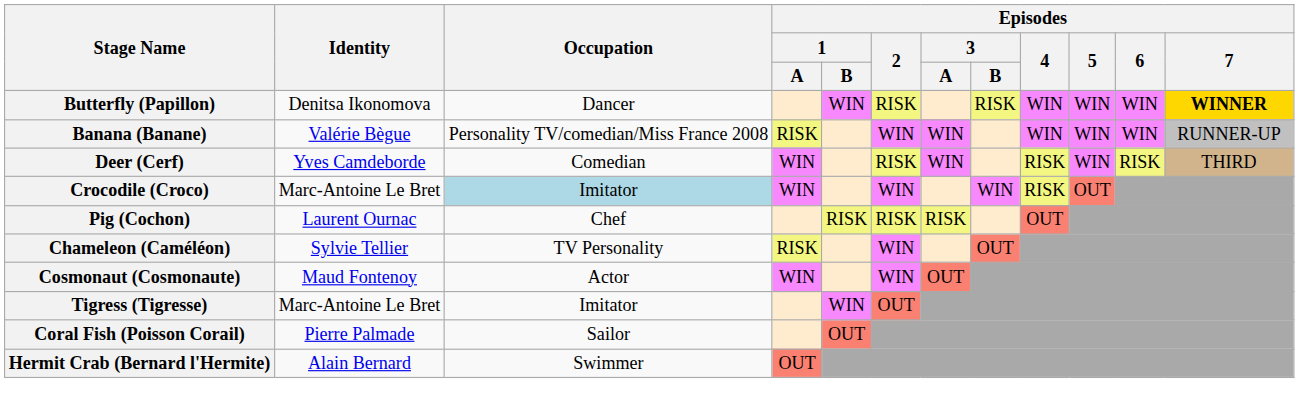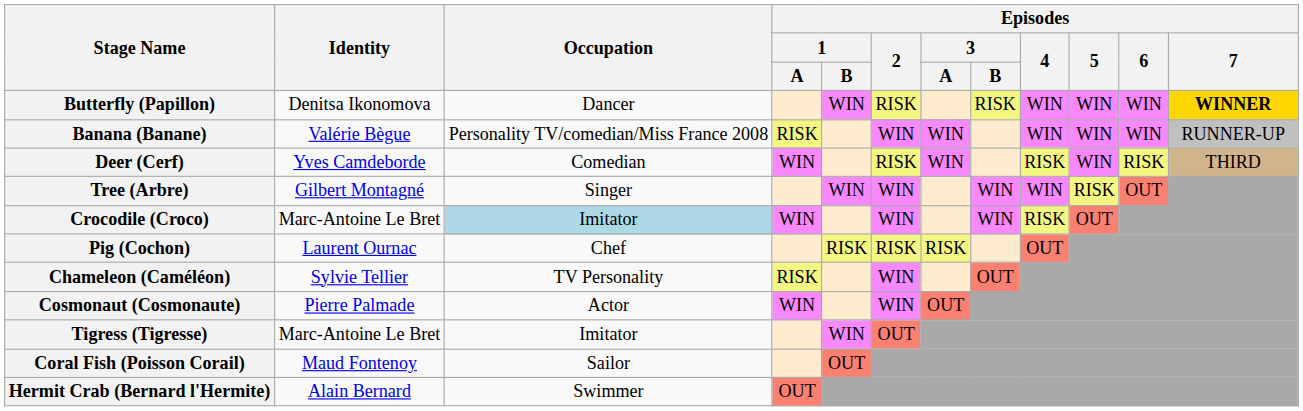 <table class="wikitable" style="text-align:center; ">
 <tr>
 <th rowspan=3>Stage Name</th>
 <th rowspan=3>Identity</th>
 <th rowspan=3>Occupation</th>
 <th colspan="9">Episodes</th>
 </tr>
 <tr>
 <th colspan=2>1</th>
 <th rowspan=2>2</th>
 <th colspan=2>3</th>
 <th rowspan=2>4</th>
 <th rowspan=2>5</th>
 <th rowspan=2>6</th>
 <th rowspan=2>7</th>
 </tr>
 <tr>
 <th>A</th>
 <th>B</th>
 <th>A</th>
 <th>B</th>
 </tr>
 <tr>
 <th>Butterfly (Papillon)</th>
 <td>Denitsa Ikonomova</td>
 <td>Dancer</td>
 <td bgcolor="#FFEBCD"></td>
 <td bgcolor="#F888FD">WIN</td>
 <td bgcolor="#F3F781">RISK</td>
 <td bgcolor="#FFEBCD"></td>
 <td bgcolor="#F3F781">RISK</td>
 <td bgcolor="#F888FD">WIN</td>
 <td bgcolor="#F888FD">WIN</td>
 <td bgcolor="#F888FD">WIN</td>
 <td bgcolor="gold"><strong>WINNER</strong></td>
 </tr>
 <tr>
 <th>Banana (Banane)</th>
 <td><a href='#'>Valérie Bègue</a></td>
 <td>Personality TV/comedian/Miss France 2008</td>
 <td bgcolor="#F3F781">RISK</td>
 <td bgcolor="#FFEBCD"></td>
 <td bgcolor="#F888FD">WIN</td>
 <td bgcolor="#F888FD">WIN</td>
 <td bgcolor="#FFEBCD"></td>
 <td bgcolor="#F888FD">WIN</td>
 <td bgcolor="#F888FD">WIN</td>
 <td bgcolor="#F888FD">WIN</td>
 <td bgcolor="silver">RUNNER-UP</td>
 </tr>
 <tr>
 <th>Deer (Cerf)</th>
 <td><a href='#'>Yves Camdeborde</a></td>
 <td>Comedian</td>
 <td bgcolor="#F888FD">WIN</td>
 <td bgcolor="#FFEBCD"></td>
 <td bgcolor="#F3F781">RISK</td>
 <td bgcolor="#F888FD">WIN</td>
 <td bgcolor="#FFEBCD"></td>
 <td bgcolor="#F3F781">RISK</td>
 <td bgcolor="#F888FD">WIN</td>
 <td bgcolor="#F3F781">RISK</td>
 <td style="width:10%; background:tan;">THIRD</td>
 </tr>
 <tr>
+<th>Tree (Arbre)</th>
+<td><a href='#'>Gilbert Montagné</a></td>
+<td>Singer</td>
+<td bgcolor="#FFEBCD"></td>
+<td bgcolor="#F888FD">WIN</td>
+<td bgcolor="#F888FD">WIN</td>
+<td bgcolor="#FFEBCD"></td>
+<td bgcolor="#F888FD">WIN</td>
+<td bgcolor="#F888FD">WIN</td>
+<td bgcolor="#F3F781">RISK</td>
+<td bgcolor=salmon>OUT</td>
+<td style="background:darkgray;"></td>
+</tr>
+<tr>
 <th>Crocodile (Croco)</th>
 <td>Marc-Antoine Le Bret</td>
 <td style="background: lightblue;">Imitator</td>
 <td bgcolor="#F888FD">WIN</td>
 <td bgcolor="#FFEBCD"></td>
 <td bgcolor="#F888FD">WIN</td>
 <td bgcolor="#FFEBCD"></td>
 <td bgcolor="#F888FD">WIN</td>
 <td bgcolor="#F3F781">RISK</td>
 <td bgcolor=salmon>OUT</td>
 <td colspan="2" style="background:darkgray;"></td>
 </tr>
 <tr>
 <th>Pig (Cochon)</th>
 <td><a href='#'>Laurent Ournac</a></td>
 <td>Chef</td>
 <td bgcolor="#FFEBCD"></td>
 <td bgcolor="#F3F781">RISK</td>
 <td bgcolor="#F3F781">RISK</td>
 <td bgcolor="#F3F781">RISK</td>
 <td bgcolor="#FFEBCD"></td>
 <td bgcolor=salmon>OUT</td>
 <td colspan="3" style="background:darkgray;"></td>
 </tr>
 <tr>
 <th>Chameleon (Caméléon)</th>
 <td><a href='#'>Sylvie Tellier</a></td>
 <td>TV Personality</td>
 <td bgcolor="#F3F781">RISK</td>
 <td bgcolor="#FFEBCD"></td>
 <td bgcolor="#F888FD">WIN</td>
 <td bgcolor="#FFEBCD"></td>
 <td bgcolor=salmon>OUT</td>
 <td colspan="4"  style="background:darkgray;"></td>
 </tr>
 <tr>
 <th>Cosmonaut (Cosmonaute)</th>
-<td><a href='#'>Maud Fontenoy</a></td>
+<td><a href='#'>Pierre Palmade</a></td>
 <td>Actor</td>
 <td bgcolor="#F888FD">WIN</td>
 <td bgcolor="#FFEBCD"></td>
 <td bgcolor="#F888FD">WIN</td>
 <td bgcolor=salmon>OUT</td>
 <td colspan="5" style="background:darkgray;"></td>
 </tr>
 <tr>
 <th>Tigress (Tigresse)</th>
 <td>Marc-Antoine Le Bret</td>
 <td>Imitator</td>
 <td bgcolor="#FFEBCD"></td>
 <td bgcolor="#F888FD">WIN</td>
 <td bgcolor=salmon>OUT</td>
 <td colspan="6" style="background:darkgray;"></td>
 </tr>
 <tr>
 <th>Coral Fish (Poisson Corail)</th>
-<td><a href='#'>Pierre Palmade</a></td>
+<td><a href='#'>Maud Fontenoy</a></td>
 <td>Sailor</td>
 <td bgcolor=#FFEBCD></td>
 <td bgcolor=salmon>OUT</td>
 <td colspan="7" style="background:darkgray;"></td>
 </tr>
 <tr>
 <th>Hermit Crab (Bernard l'Hermite)</th>
 <td><a href='#'>Alain Bernard</a></td>
 <td>Swimmer</td>
 <td bgcolor=salmon>OUT</td>
 <td colspan="8" style="background:darkgray;"></td>
 </tr>
 </table>
